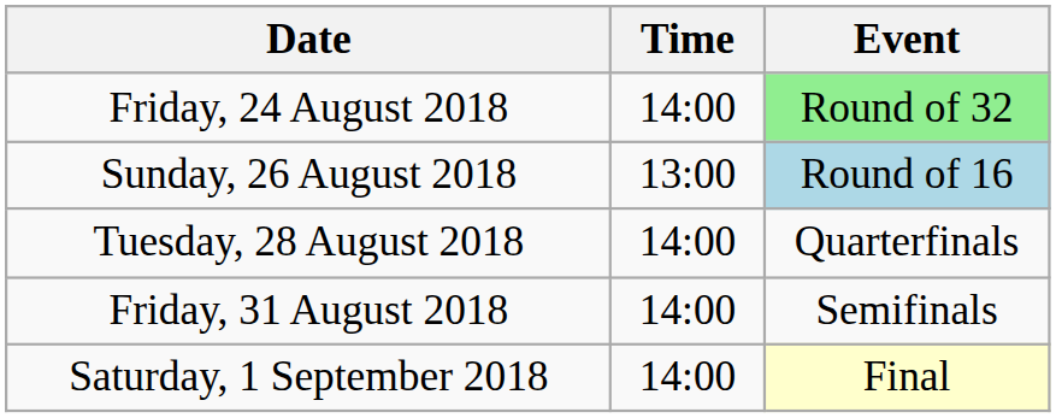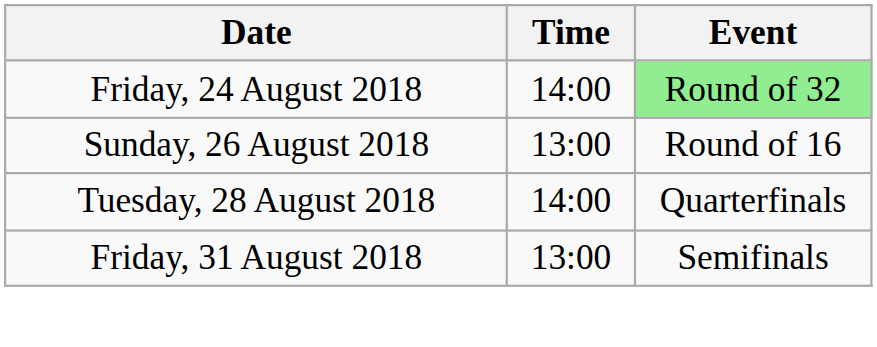 <table class = "wikitable" style="text-align:center;">
 <tr>
 <th width=220>Date</th>
 <th width=50>Time</th>
 <th width=100>Event</th>
 </tr>
 <tr>
 <td>Friday, 24 August 2018</td>
 <td>14:00</td>
 <td style="background: lightgreen;">Round of 32</td>
 </tr>
 <tr>
 <td>Sunday, 26 August 2018</td>
 <td>13:00</td>
-<td style="background: lightblue;">Round of 16</td>
+<td>Round of 16</td>
 </tr>
 <tr>
 <td>Tuesday, 28 August 2018</td>
 <td>14:00</td>
 <td>Quarterfinals</td>
 </tr>
 <tr>
 <td>Friday, 31 August 2018</td>
-<td>14:00</td>
+<td>13:00</td>
 <td>Semifinals</td>
 </tr>
-<tr>
-<td>Saturday, 1 September 2018</td>
-<td>14:00</td>
-<td bgcolor=ffffcc>Final</td>
-</tr>
 </table>
